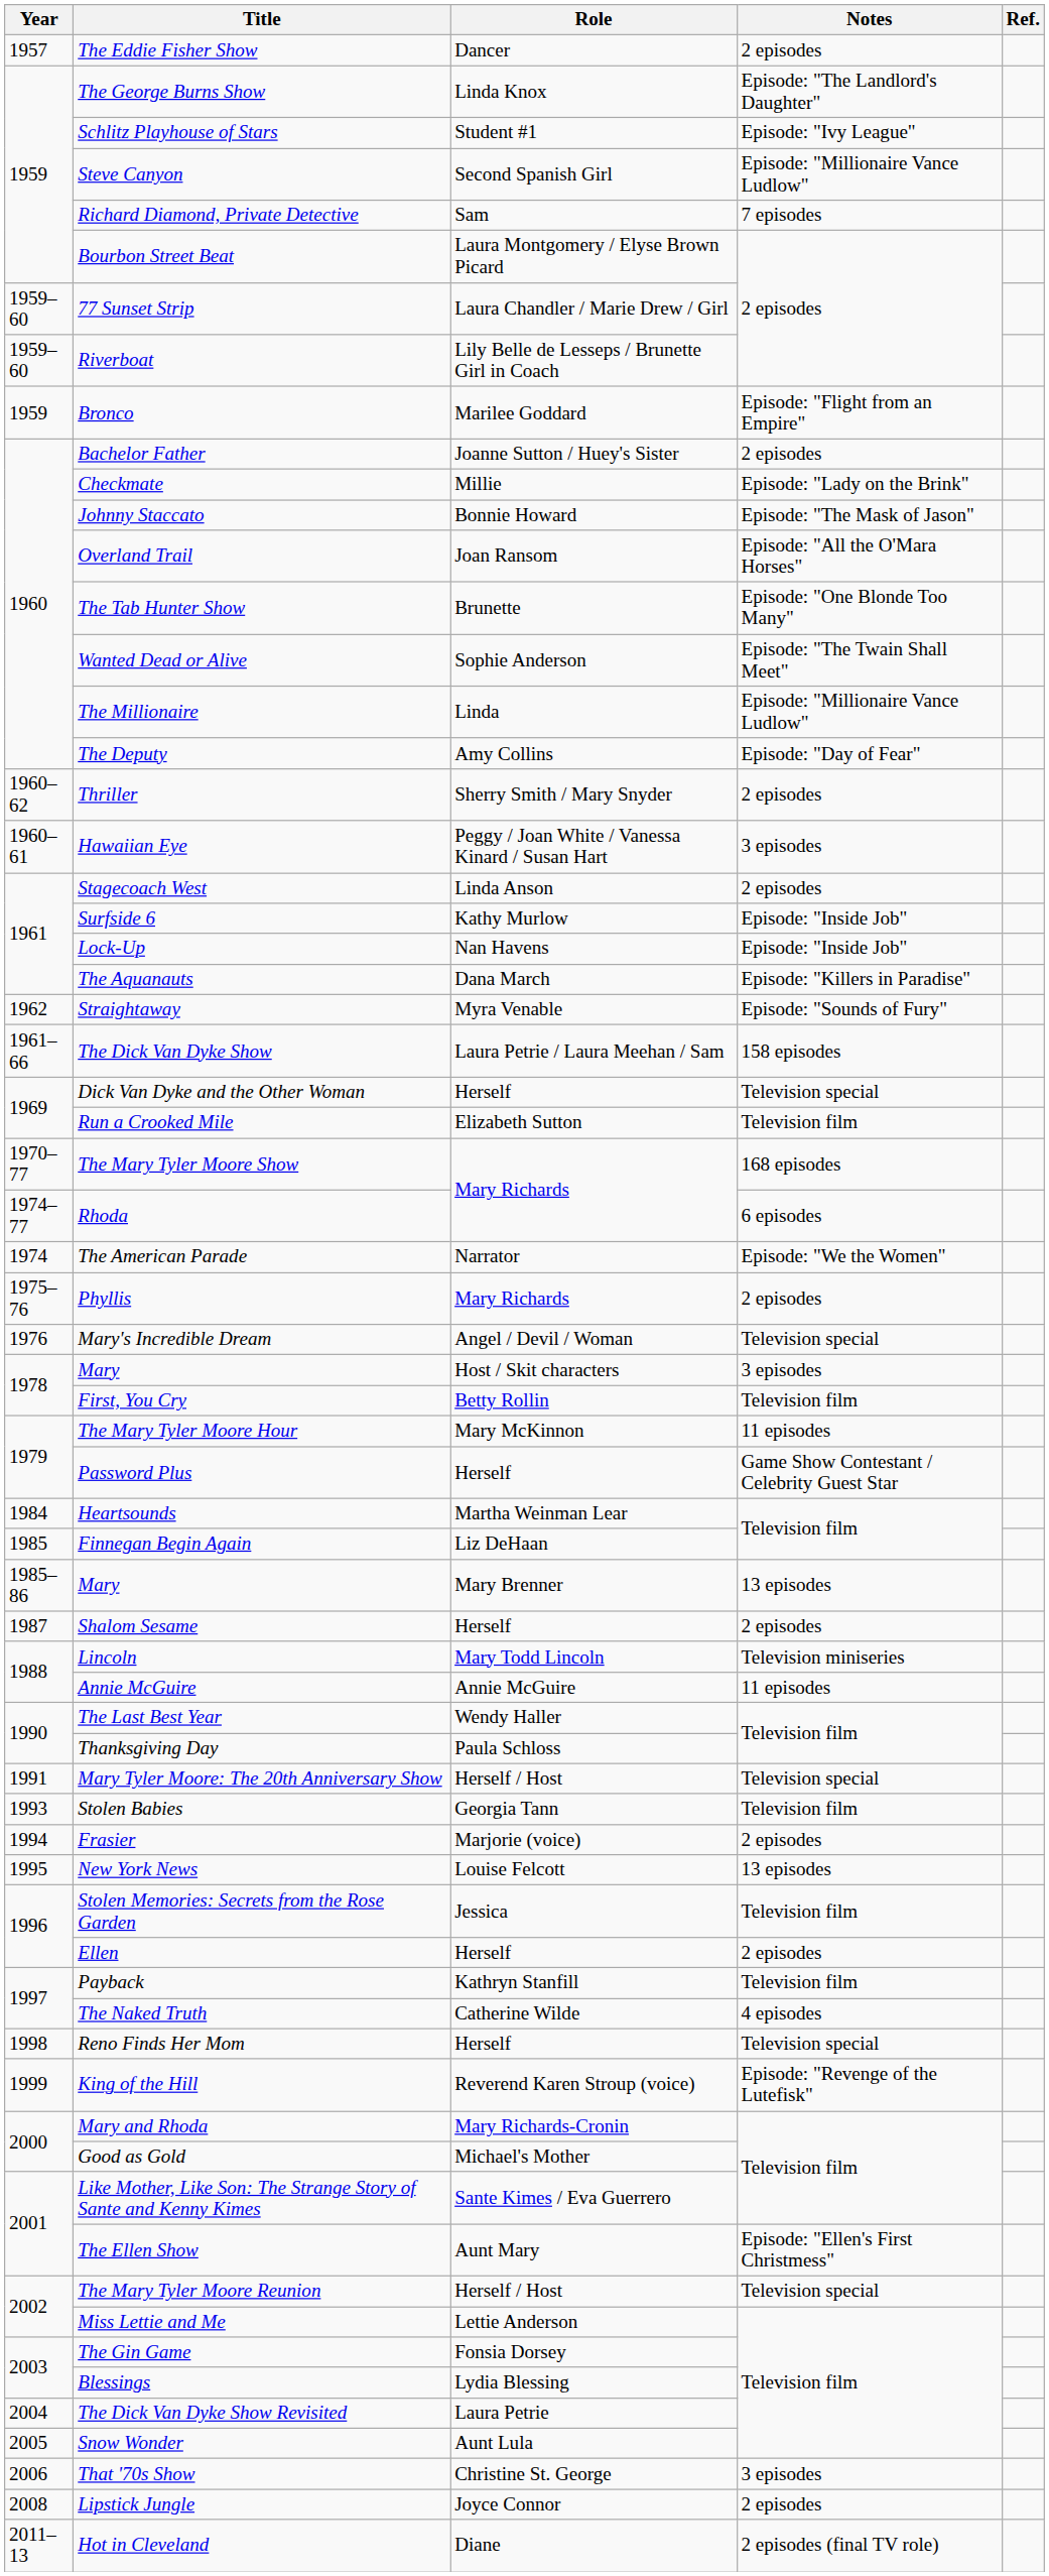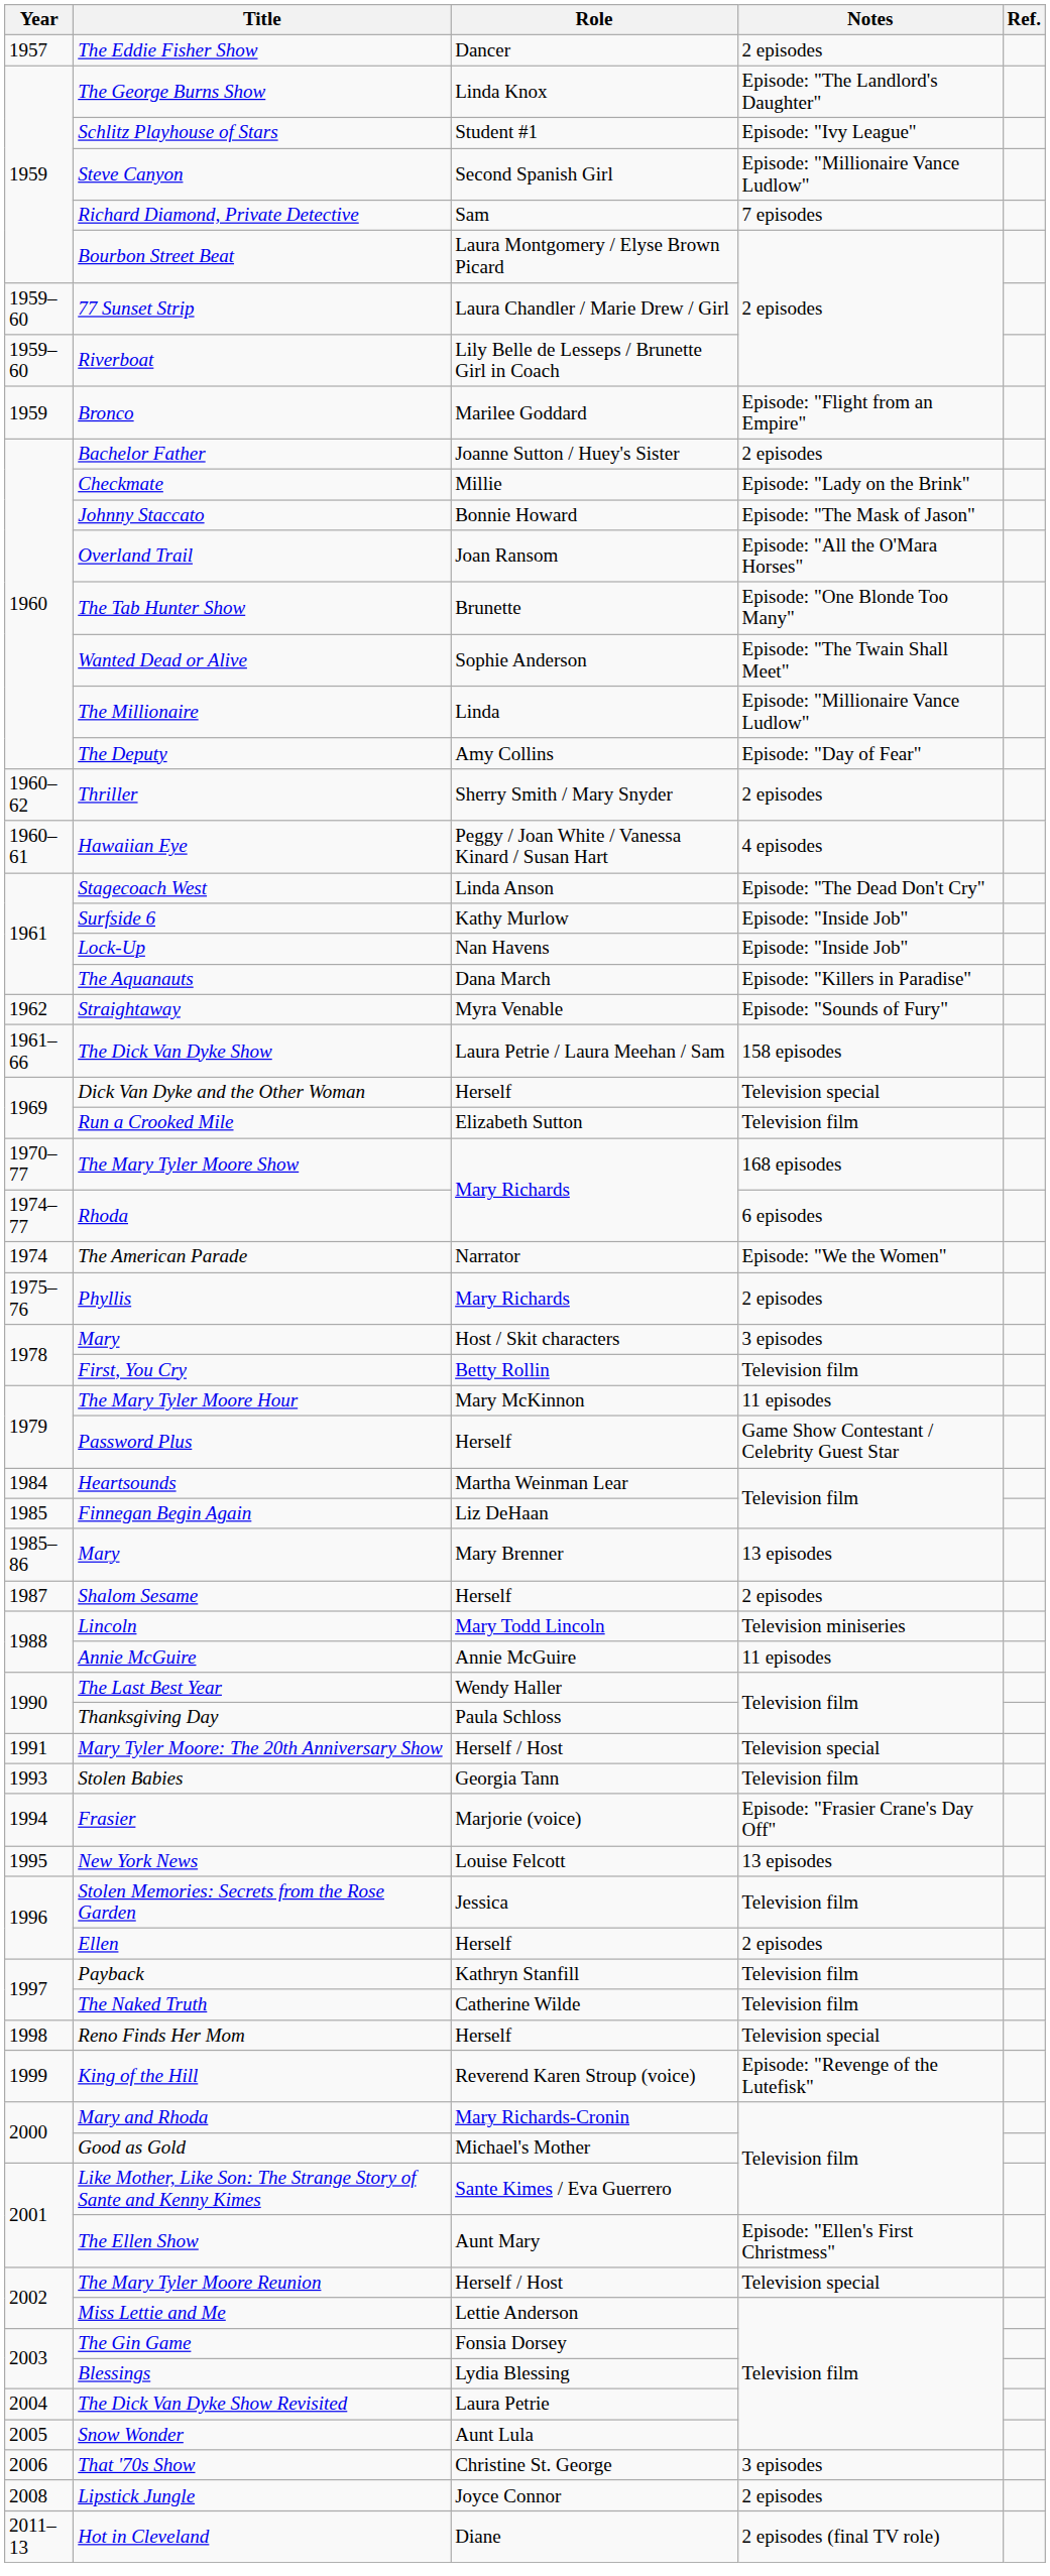 <table class="wikitable sortable">
 <tr>
 <th>Year</th>
 <th>Title</th>
 <th>Role</th>
 <th>Notes</th>
 <th class="unsortable">Ref.</th>
 </tr>
 <tr>
 <td>1957</td>
 <td><em><a href='#'>The Eddie Fisher Show</a></em></td>
 <td>Dancer</td>
 <td>2 episodes</td>
 <td></td>
 </tr>
 <tr>
 <td rowspan="5">1959</td>
 <td><em><a href='#'>The George Burns Show</a></em></td>
 <td>Linda Knox</td>
 <td>Episode: "The Landlord's Daughter"</td>
 <td></td>
 </tr>
 <tr>
 <td><em><a href='#'>Schlitz Playhouse of Stars</a></em></td>
 <td>Student #1</td>
 <td>Episode: "Ivy League"</td>
 <td></td>
 </tr>
 <tr>
 <td><em><a href='#'>Steve Canyon</a></em></td>
 <td>Second Spanish Girl</td>
 <td>Episode: "Millionaire Vance Ludlow"</td>
 <td></td>
 </tr>
 <tr>
 <td><em><a href='#'>Richard Diamond, Private Detective</a></em></td>
 <td>Sam</td>
 <td>7 episodes</td>
 <td></td>
 </tr>
 <tr>
 <td><em><a href='#'>Bourbon Street Beat</a></em></td>
 <td>Laura Montgomery / Elyse Brown Picard</td>
 <td rowspan="3">2 episodes</td>
 <td></td>
 </tr>
 <tr>
 <td>1959–60</td>
 <td><em><a href='#'>77 Sunset Strip</a></em></td>
 <td>Laura Chandler / Marie Drew / Girl</td>
 <td></td>
 </tr>
 <tr>
 <td>1959–60</td>
 <td><em><a href='#'>Riverboat</a></em></td>
 <td>Lily Belle de Lesseps / Brunette Girl in Coach</td>
 <td></td>
 </tr>
 <tr>
 <td>1959</td>
 <td><em><a href='#'>Bronco</a></em></td>
 <td>Marilee Goddard</td>
 <td>Episode: "Flight from an Empire"</td>
 <td></td>
 </tr>
 <tr>
 <td rowspan="8">1960</td>
 <td><em><a href='#'>Bachelor Father</a></em></td>
 <td>Joanne Sutton / Huey's Sister</td>
 <td>2 episodes</td>
 <td></td>
 </tr>
 <tr>
 <td><em><a href='#'>Checkmate</a></em></td>
 <td>Millie</td>
 <td>Episode: "Lady on the Brink"</td>
 <td></td>
 </tr>
 <tr>
 <td><em><a href='#'>Johnny Staccato</a></em></td>
 <td>Bonnie Howard</td>
 <td>Episode: "The Mask of Jason"</td>
 <td></td>
 </tr>
 <tr>
 <td><em><a href='#'>Overland Trail</a></em></td>
 <td>Joan Ransom</td>
 <td>Episode: "All the O'Mara Horses"</td>
 <td></td>
 </tr>
 <tr>
 <td><em><a href='#'>The Tab Hunter Show</a></em></td>
 <td>Brunette</td>
 <td>Episode: "One Blonde Too Many"</td>
 <td></td>
 </tr>
 <tr>
 <td><em><a href='#'>Wanted Dead or Alive</a></em></td>
 <td>Sophie Anderson</td>
 <td>Episode: "The Twain Shall Meet"</td>
 <td></td>
 </tr>
 <tr>
 <td><em><a href='#'>The Millionaire</a></em></td>
 <td>Linda</td>
 <td>Episode: "Millionaire Vance Ludlow"</td>
 <td></td>
 </tr>
 <tr>
 <td><em><a href='#'>The Deputy</a></em></td>
 <td>Amy Collins</td>
 <td>Episode: "Day of Fear"</td>
 <td></td>
 </tr>
 <tr>
 <td>1960–62</td>
 <td><em><a href='#'>Thriller</a></em></td>
 <td>Sherry Smith / Mary Snyder</td>
 <td>2 episodes</td>
 <td></td>
 </tr>
 <tr>
 <td>1960–61</td>
 <td><em><a href='#'>Hawaiian Eye</a></em></td>
 <td>Peggy / Joan White / Vanessa Kinard / Susan Hart</td>
-<td>3 episodes</td>
+<td>4 episodes</td>
 <td></td>
 </tr>
 <tr>
 <td rowspan="4">1961</td>
 <td><em><a href='#'>Stagecoach West</a></em></td>
 <td>Linda Anson</td>
-<td>2 episodes</td>
+<td>Episode: "The Dead Don't Cry"</td>
 <td></td>
 </tr>
 <tr>
 <td><em><a href='#'>Surfside 6</a></em></td>
 <td>Kathy Murlow</td>
 <td>Episode: "Inside Job"</td>
 <td></td>
 </tr>
 <tr>
 <td><em><a href='#'>Lock-Up</a></em></td>
 <td>Nan Havens</td>
 <td>Episode: "Inside Job"</td>
 <td></td>
 </tr>
 <tr>
 <td><em><a href='#'>The Aquanauts</a></em></td>
 <td>Dana March</td>
 <td>Episode: "Killers in Paradise"</td>
 <td></td>
 </tr>
 <tr>
 <td>1962</td>
 <td><em><a href='#'>Straightaway</a></em></td>
 <td>Myra Venable</td>
 <td>Episode: "Sounds of Fury"</td>
 <td></td>
 </tr>
 <tr>
 <td>1961–66</td>
 <td><em><a href='#'>The Dick Van Dyke Show</a></em></td>
 <td>Laura Petrie / Laura Meehan / Sam</td>
 <td>158 episodes</td>
 <td></td>
 </tr>
 <tr>
 <td rowspan="2">1969</td>
 <td><em>Dick Van Dyke and the Other Woman</em></td>
 <td>Herself</td>
 <td>Television special</td>
 <td></td>
 </tr>
 <tr>
 <td><em><a href='#'>Run a Crooked Mile</a></em></td>
 <td>Elizabeth Sutton</td>
 <td>Television film</td>
 <td></td>
 </tr>
 <tr>
 <td>1970–77</td>
 <td><em><a href='#'>The Mary Tyler Moore Show</a></em></td>
 <td rowspan="2"><a href='#'>Mary Richards</a></td>
 <td>168 episodes</td>
 <td></td>
 </tr>
 <tr>
 <td>1974–77</td>
 <td><em><a href='#'>Rhoda</a></em></td>
 <td>6 episodes</td>
 <td></td>
 </tr>
 <tr>
 <td>1974</td>
 <td><em>The American Parade</em></td>
 <td>Narrator</td>
 <td>Episode: "We the Women"</td>
 <td></td>
 </tr>
 <tr>
 <td>1975–76</td>
 <td><em><a href='#'>Phyllis</a></em></td>
 <td><a href='#'>Mary Richards</a></td>
 <td>2 episodes</td>
-<td></td>
-</tr>
-<tr>
-<td>1976</td>
-<td><em>Mary's Incredible Dream</em></td>
-<td>Angel / Devil / Woman</td>
-<td>Television special</td>
 <td></td>
 </tr>
 <tr>
 <td rowspan="2">1978</td>
 <td><em><a href='#'>Mary</a></em></td>
 <td>Host / Skit characters</td>
 <td>3 episodes</td>
 <td></td>
 </tr>
 <tr>
 <td><em><a href='#'>First, You Cry</a></em></td>
 <td><a href='#'>Betty Rollin</a></td>
 <td>Television film</td>
 <td></td>
 </tr>
 <tr>
 <td rowspan="2">1979</td>
 <td><em><a href='#'>The Mary Tyler Moore Hour</a></em></td>
 <td>Mary McKinnon</td>
 <td>11 episodes</td>
 <td></td>
 </tr>
 <tr>
 <td><em><a href='#'>Password Plus</a></em></td>
 <td>Herself</td>
 <td>Game Show Contestant / Celebrity Guest Star</td>
 <td></td>
 </tr>
 <tr>
 <td>1984</td>
 <td><em><a href='#'>Heartsounds</a></em></td>
 <td>Martha Weinman Lear</td>
 <td rowspan="2">Television film</td>
 <td></td>
 </tr>
 <tr>
 <td>1985</td>
 <td><em><a href='#'>Finnegan Begin Again</a></em></td>
 <td>Liz DeHaan</td>
 <td></td>
 </tr>
 <tr>
 <td>1985–86</td>
 <td><em><a href='#'>Mary</a></em></td>
 <td>Mary Brenner</td>
 <td>13 episodes</td>
 <td></td>
 </tr>
 <tr>
 <td>1987</td>
 <td><em><a href='#'>Shalom Sesame</a></em></td>
 <td>Herself</td>
 <td>2 episodes</td>
 <td></td>
 </tr>
 <tr>
 <td rowspan="2">1988</td>
 <td><em><a href='#'>Lincoln</a></em></td>
 <td><a href='#'>Mary Todd Lincoln</a></td>
 <td>Television miniseries</td>
 <td></td>
 </tr>
 <tr>
 <td><em><a href='#'>Annie McGuire</a></em></td>
 <td>Annie McGuire</td>
 <td>11 episodes</td>
 <td></td>
 </tr>
 <tr>
 <td rowspan="2">1990</td>
 <td><em><a href='#'>The Last Best Year</a></em></td>
 <td>Wendy Haller</td>
 <td rowspan="2">Television film</td>
 <td></td>
 </tr>
 <tr>
 <td><em>Thanksgiving Day</em></td>
 <td>Paula Schloss</td>
 <td></td>
 </tr>
 <tr>
 <td>1991</td>
 <td><em><a href='#'>Mary Tyler Moore: The 20th Anniversary Show</a></em></td>
 <td>Herself / Host</td>
 <td>Television special</td>
 <td></td>
 </tr>
 <tr>
 <td>1993</td>
 <td><em>Stolen Babies</em></td>
 <td>Georgia Tann</td>
 <td>Television film</td>
 <td></td>
 </tr>
 <tr>
 <td>1994</td>
 <td><em><a href='#'>Frasier</a></em></td>
 <td>Marjorie (voice)</td>
-<td>2 episodes</td>
+<td>Episode: "Frasier Crane's Day Off"</td>
 <td></td>
 </tr>
 <tr>
 <td>1995</td>
 <td><em><a href='#'>New York News</a></em></td>
 <td>Louise Felcott</td>
 <td>13 episodes</td>
 <td></td>
 </tr>
 <tr>
 <td rowspan="2">1996</td>
 <td><em><a href='#'>Stolen Memories: Secrets from the Rose Garden</a></em></td>
 <td>Jessica</td>
 <td>Television film</td>
 <td></td>
 </tr>
 <tr>
 <td><em><a href='#'>Ellen</a></em></td>
 <td>Herself</td>
 <td>2 episodes</td>
 <td></td>
 </tr>
 <tr>
 <td rowspan="2">1997</td>
 <td><em>Payback</em></td>
 <td>Kathryn Stanfill</td>
 <td>Television film</td>
 <td></td>
 </tr>
 <tr>
 <td><em><a href='#'>The Naked Truth</a></em></td>
 <td>Catherine Wilde</td>
-<td>4 episodes</td>
+<td>Television film</td>
 <td></td>
 </tr>
 <tr>
 <td>1998</td>
 <td><em>Reno Finds Her Mom</em></td>
 <td>Herself</td>
 <td>Television special</td>
 <td></td>
 </tr>
 <tr>
 <td>1999</td>
 <td><em><a href='#'>King of the Hill</a></em></td>
 <td>Reverend Karen Stroup (voice)</td>
 <td>Episode: "Revenge of the Lutefisk"</td>
 <td></td>
 </tr>
 <tr>
 <td rowspan="2">2000</td>
 <td><em><a href='#'>Mary and Rhoda</a></em></td>
 <td><a href='#'>Mary Richards-Cronin</a></td>
 <td rowspan="3">Television film</td>
 <td></td>
 </tr>
 <tr>
 <td><em>Good as Gold</em></td>
 <td>Michael's Mother</td>
 <td></td>
 </tr>
 <tr>
 <td rowspan="2">2001</td>
 <td><em><a href='#'>Like Mother, Like Son: The Strange Story of Sante and Kenny Kimes</a></em></td>
 <td><a href='#'>Sante Kimes</a> / Eva Guerrero</td>
 <td></td>
 </tr>
 <tr>
 <td><em><a href='#'>The Ellen Show</a></em></td>
 <td>Aunt Mary</td>
 <td>Episode: "Ellen's First Christmess"</td>
 <td></td>
 </tr>
 <tr>
 <td rowspan="2">2002</td>
 <td><em><a href='#'>The Mary Tyler Moore Reunion</a></em></td>
 <td>Herself / Host</td>
 <td>Television special</td>
 <td></td>
 </tr>
 <tr>
 <td><em><a href='#'>Miss Lettie and Me</a></em></td>
 <td>Lettie Anderson</td>
 <td rowspan="5">Television film</td>
 <td></td>
 </tr>
 <tr>
 <td rowspan="2">2003</td>
 <td><em><a href='#'>The Gin Game</a></em></td>
 <td>Fonsia Dorsey</td>
 <td></td>
 </tr>
 <tr>
 <td><em><a href='#'>Blessings</a></em></td>
 <td>Lydia Blessing</td>
 <td></td>
 </tr>
 <tr>
 <td>2004</td>
 <td><em><a href='#'>The Dick Van Dyke Show Revisited</a></em></td>
 <td>Laura Petrie</td>
 <td></td>
 </tr>
 <tr>
 <td>2005</td>
 <td><em><a href='#'>Snow Wonder</a></em></td>
 <td>Aunt Lula</td>
 <td></td>
 </tr>
 <tr>
 <td>2006</td>
 <td><em><a href='#'>That '70s Show</a></em></td>
 <td>Christine St. George</td>
 <td>3 episodes</td>
 <td></td>
 </tr>
 <tr>
 <td>2008</td>
 <td><em><a href='#'>Lipstick Jungle</a></em></td>
 <td>Joyce Connor</td>
 <td>2 episodes</td>
 <td></td>
 </tr>
 <tr>
 <td>2011–13</td>
 <td><em><a href='#'>Hot in Cleveland</a></em></td>
 <td>Diane</td>
 <td>2 episodes (final TV role)</td>
 <td></td>
 </tr>
 </table>
